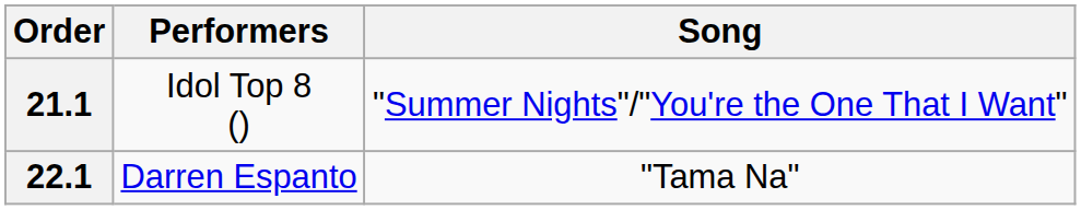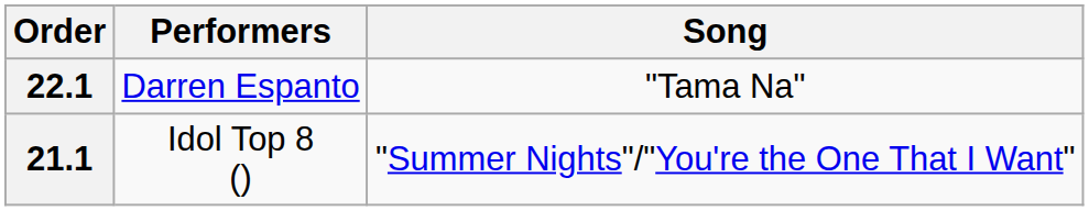 <table class="wikitable" style="text-align:center;">
 <tr>
 <th>Order</th>
 <th>Performers</th>
 <th>Song</th>
 </tr>
 <tr>
+<th>22.1</th>
+<td><a href='#'>Darren Espanto</a></td>
+<td>"Tama Na"</td>
+</tr>
+<tr>
 <th>21.1</th>
 <td>Idol Top 8 <br> ()</td>
 <td>"<a href='#'>Summer Nights</a>"/"<a href='#'>You're the One That I Want</a>"</td>
 </tr>
-<tr>
-<th>22.1</th>
-<td><a href='#'>Darren Espanto</a></td>
-<td>"Tama Na"</td>
-</tr>
 </table>
